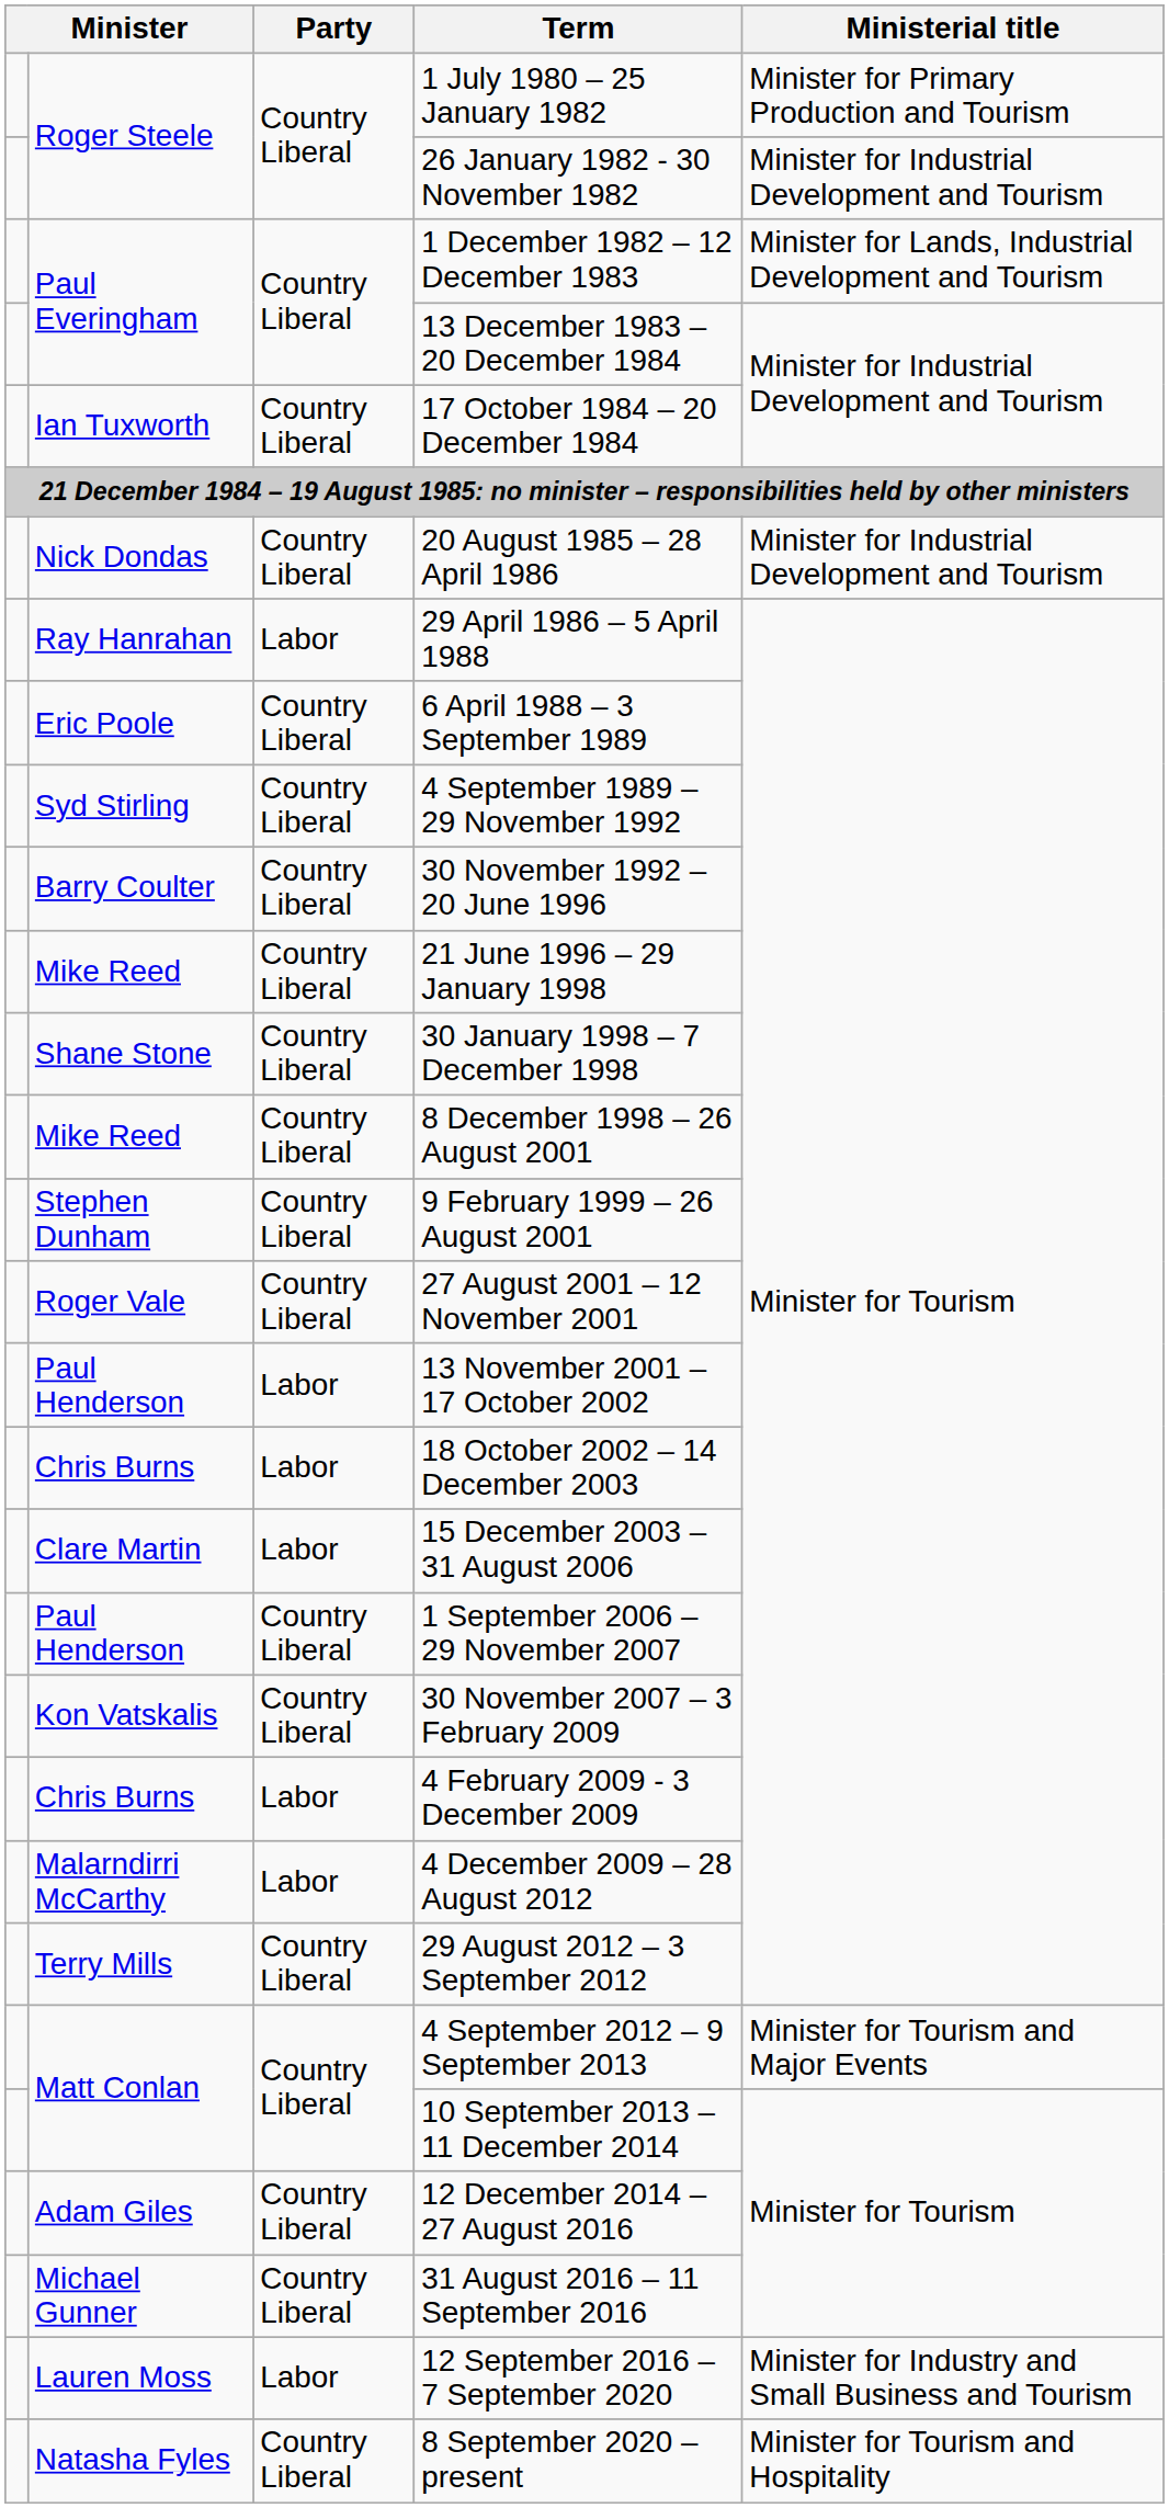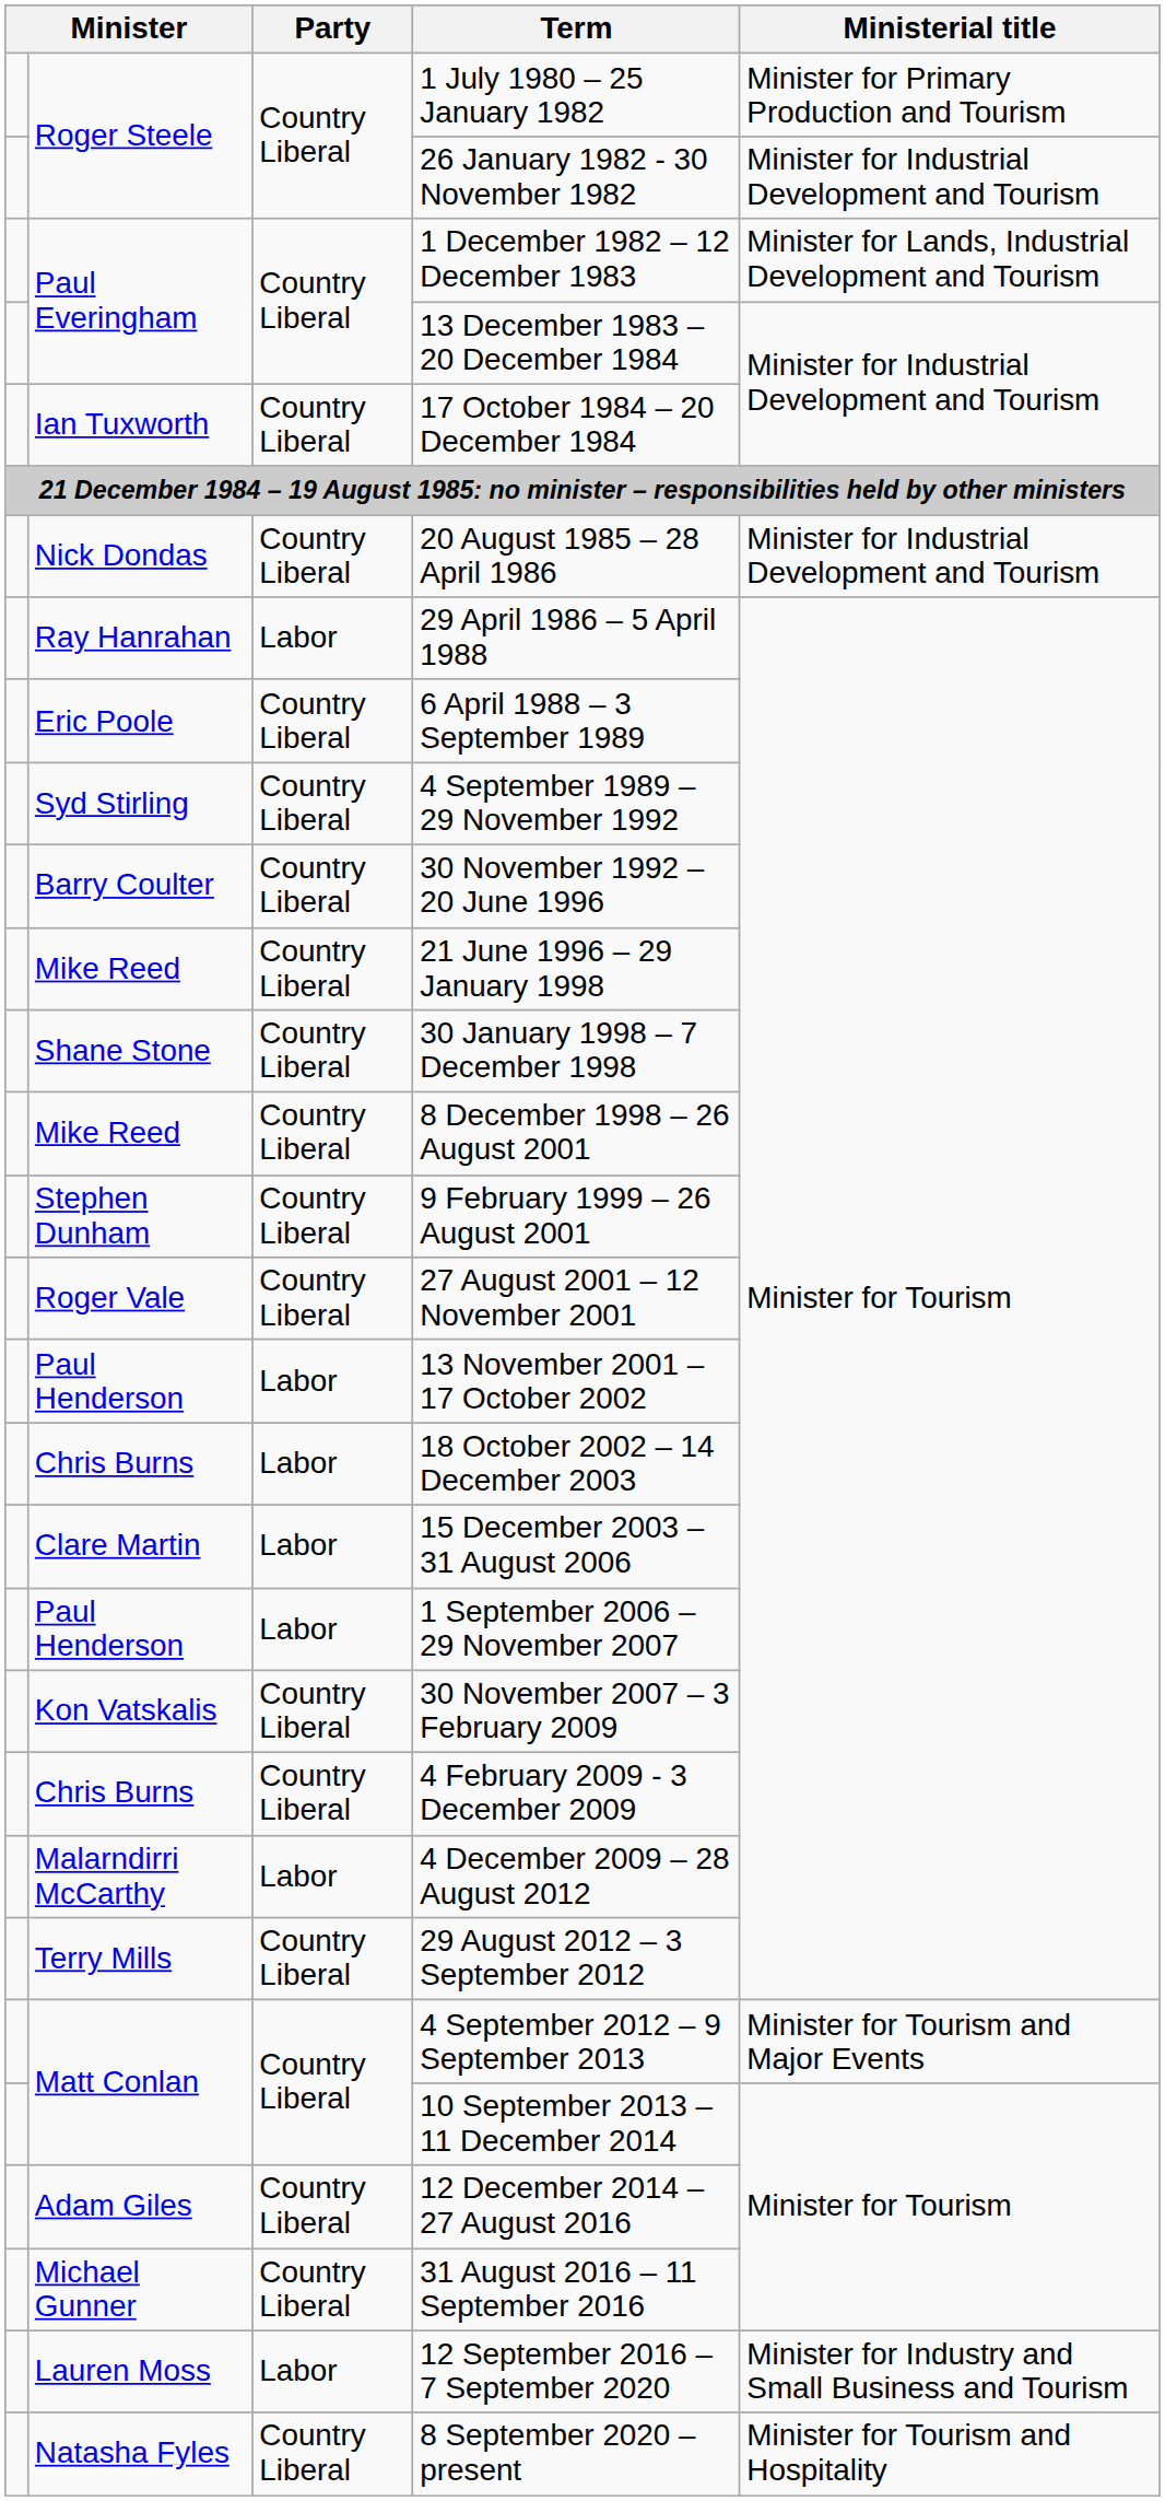 <table class="sortable wikitable">
 <tr>
 <th colspan=2>Minister</th>
 <th>Party</th>
 <th>Term </th>
 <th>Ministerial title</th>
 </tr>
 <tr>
 <td> </td>
 <td rowspan="2"><a href='#'>Roger Steele</a></td>
 <td rowspan="2">Country Liberal</td>
 <td>1 July 1980 – 25 January 1982</td>
 <td>Minister for Primary Production and Tourism</td>
 </tr>
 <tr>
 <td> </td>
 <td>26 January 1982 -  30 November 1982</td>
 <td>Minister for Industrial Development and Tourism</td>
 </tr>
 <tr>
 <td> </td>
 <td rowspan="2"><a href='#'>Paul Everingham</a></td>
 <td rowspan="2">Country Liberal</td>
 <td>1 December 1982 – 12 December 1983</td>
 <td>Minister for Lands, Industrial Development and Tourism</td>
 </tr>
 <tr>
 <td> </td>
 <td>13 December 1983 – 20 December 1984</td>
 <td rowspan="2">Minister for Industrial Development and Tourism</td>
 </tr>
 <tr>
 <td> </td>
 <td><a href='#'>Ian Tuxworth</a></td>
 <td>Country Liberal</td>
 <td>17 October 1984 – 20 December 1984</td>
 </tr>
 <tr>
 <th colspan=5 style="background: #cccccc;"><small><strong><em>21 December 1984 – 19 August 1985: no minister – responsibilities held by other ministers</em></strong></small></th>
 </tr>
 <tr>
 <td> </td>
 <td><a href='#'>Nick Dondas</a></td>
 <td>Country Liberal</td>
 <td>20 August 1985 – 28 April 1986</td>
 <td>Minister for Industrial Development and Tourism</td>
 </tr>
 <tr>
 <td> </td>
 <td><a href='#'>Ray Hanrahan</a></td>
 <td>Labor</td>
 <td>29 April 1986 – 5 April 1988</td>
 <td rowspan="17">Minister for Tourism</td>
 </tr>
 <tr>
 <td> </td>
 <td><a href='#'>Eric Poole</a></td>
 <td>Country Liberal</td>
 <td>6 April 1988 – 3 September 1989</td>
 </tr>
 <tr>
 <td> </td>
 <td><a href='#'>Syd Stirling</a></td>
 <td>Country Liberal</td>
 <td>4 September 1989 – 29 November 1992</td>
 </tr>
 <tr>
 <td> </td>
 <td><a href='#'>Barry Coulter</a></td>
 <td>Country Liberal</td>
 <td>30 November 1992 – 20 June 1996</td>
 </tr>
 <tr>
 <td> </td>
 <td><a href='#'>Mike Reed</a></td>
 <td>Country Liberal</td>
 <td>21 June 1996 – 29 January 1998</td>
 </tr>
 <tr>
 <td> </td>
 <td><a href='#'>Shane Stone</a></td>
 <td>Country Liberal</td>
 <td>30 January 1998 – 7 December 1998</td>
 </tr>
 <tr>
 <td> </td>
 <td><a href='#'>Mike Reed</a></td>
 <td>Country Liberal</td>
 <td>8 December 1998 – 26 August 2001</td>
 </tr>
 <tr>
 <td> </td>
 <td><a href='#'>Stephen Dunham</a></td>
 <td>Country Liberal</td>
 <td>9 February 1999 – 26 August 2001</td>
 </tr>
 <tr>
 <td> </td>
 <td><a href='#'>Roger Vale</a></td>
 <td>Country Liberal</td>
 <td>27 August 2001 – 12 November 2001</td>
 </tr>
 <tr>
 <td> </td>
 <td><a href='#'>Paul Henderson</a></td>
 <td>Labor</td>
 <td>13 November 2001 – 17 October 2002</td>
 </tr>
 <tr>
 <td> </td>
 <td><a href='#'>Chris Burns</a></td>
 <td>Labor</td>
 <td>18 October 2002 – 14 December 2003</td>
 </tr>
 <tr>
 <td> </td>
 <td><a href='#'>Clare Martin</a></td>
 <td>Labor</td>
 <td>15 December 2003 – 31 August 2006</td>
 </tr>
 <tr>
 <td> </td>
 <td><a href='#'>Paul Henderson</a></td>
-<td>Country Liberal</td>
+<td>Labor</td>
 <td>1 September 2006 – 29 November 2007</td>
 </tr>
 <tr>
 <td> </td>
 <td><a href='#'>Kon Vatskalis</a></td>
 <td>Country Liberal</td>
 <td>30 November 2007 – 3 February 2009</td>
 </tr>
 <tr>
 <td> </td>
 <td><a href='#'>Chris Burns</a></td>
-<td>Labor</td>
+<td>Country Liberal</td>
 <td>4 February 2009  - 3 December 2009</td>
 </tr>
 <tr>
 <td> </td>
 <td><a href='#'>Malarndirri McCarthy</a></td>
 <td>Labor</td>
 <td>4 December 2009 – 28 August 2012</td>
 </tr>
 <tr>
 <td> </td>
 <td><a href='#'>Terry Mills</a></td>
 <td>Country Liberal</td>
 <td>29 August 2012 – 3 September 2012</td>
 </tr>
 <tr>
 <td> </td>
 <td rowspan="2"><a href='#'>Matt Conlan</a></td>
 <td rowspan="2">Country Liberal</td>
 <td>4 September 2012 – 9 September 2013</td>
 <td>Minister for Tourism and Major Events</td>
 </tr>
 <tr>
 <td> </td>
 <td>10 September 2013 – 11 December 2014</td>
 <td rowspan="3">Minister for Tourism</td>
 </tr>
 <tr>
 <td> </td>
 <td><a href='#'>Adam Giles</a></td>
 <td>Country Liberal</td>
 <td>12 December 2014 – 27 August 2016</td>
 </tr>
 <tr>
 <td> </td>
 <td><a href='#'>Michael Gunner</a></td>
 <td>Country Liberal</td>
 <td>31 August 2016 – 11 September 2016</td>
 </tr>
 <tr>
 <td> </td>
 <td><a href='#'>Lauren Moss</a></td>
 <td>Labor</td>
 <td>12 September 2016 – 7 September 2020</td>
 <td>Minister for Industry and Small Business and Tourism</td>
 </tr>
 <tr>
 <td> </td>
 <td><a href='#'>Natasha Fyles</a></td>
 <td>Country Liberal</td>
 <td>8 September 2020 – present</td>
 <td>Minister for Tourism and Hospitality</td>
 </tr>
 <tr>
 </tr>
 </table>
